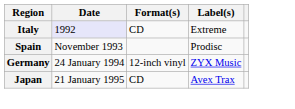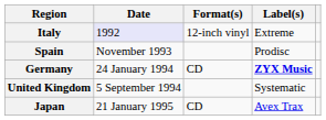 <table class="wikitable plainrowheaders">
 <tr>
 <th scope="col">Region</th>
 <th scope="col">Date</th>
 <th scope="col">Format(s)</th>
 <th scope="col">Label(s)</th>
 <th scope="col"></th>
 </tr>
 <tr>
 <th scope="row">Italy</th>
 <td style="background: lavender;">1992</td>
-<td>CD</td>
+<td>12-inch vinyl</td>
 <td>Extreme</td>
 <td></td>
 </tr>
 <tr>
 <th scope="row">Spain</th>
 <td>November 1993</td>
 <td></td>
 <td>Prodisc</td>
 <td></td>
 </tr>
 <tr>
 <th scope="row">Germany</th>
 <td>24 January 1994</td>
-<td>12-inch vinyl</td>
-<td><a href='#'>ZYX Music</a></td>
+<td>CD</td>
+<td><strong><a href='#'>ZYX Music</a></strong></td>
+<td></td>
+</tr>
+<tr>
+<th scope="row">United Kingdom</th>
+<td>5 September 1994</td>
+<td></td>
+<td>Systematic</td>
 <td></td>
 </tr>
 <tr>
 <th scope="row">Japan</th>
 <td>21 January 1995</td>
 <td>CD</td>
 <td><a href='#'>Avex Trax</a></td>
 <td></td>
 </tr>
 </table>
